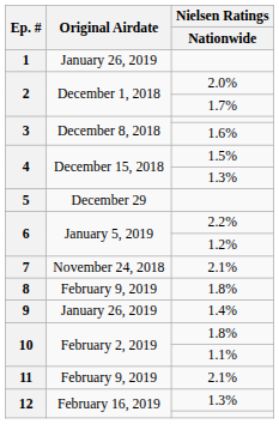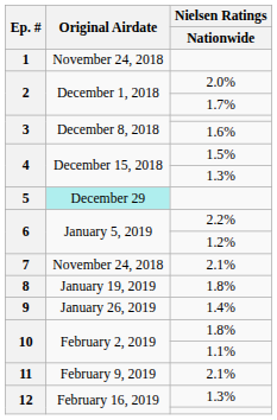 <table class="wikitable" style="text-align:center;">
 <tr>
 <th rowspan="2" style="width:40px;">Ep. #</th>
 <th rowspan="2" style="width:135px;">Original Airdate</th>
 <th width=110><strong>Nielsen Ratings</strong></th>
 </tr>
 <tr>
 <th><strong>Nationwide</strong></th>
 </tr>
 <tr>
 <th>1</th>
-<td>January 26, 2019</td>
+<td>November 24, 2018</td>
 <td></td>
 </tr>
 <tr>
 <th rowspan="2">2</th>
 <td rowspan="2">December 1, 2018</td>
 <td>2.0%</td>
 </tr>
 <tr>
 <td>1.7%</td>
 </tr>
 <tr>
 <th rowspan="2">3</th>
 <td rowspan="2">December 8, 2018</td>
 <td></td>
 </tr>
 <tr>
 <td>1.6%</td>
 </tr>
 <tr>
 <th rowspan="2">4</th>
 <td rowspan="2">December 15, 2018</td>
 <td>1.5%</td>
 </tr>
 <tr>
 <td>1.3%</td>
 </tr>
 <tr>
 <th>5</th>
-<td>December 29</td>
+<td style="background: paleturquoise;">December 29</td>
 <td></td>
 </tr>
 <tr>
 <th rowspan="2">6</th>
 <td rowspan="2">January 5, 2019</td>
 <td>2.2%</td>
 </tr>
 <tr>
 <td>1.2%</td>
 </tr>
 <tr>
 <th>7</th>
 <td>November 24, 2018</td>
 <td>2.1%</td>
 </tr>
 <tr>
 <th>8</th>
-<td>February 9, 2019</td>
+<td>January 19, 2019</td>
 <td>1.8%</td>
 </tr>
 <tr>
 <th>9</th>
 <td>January 26, 2019</td>
 <td>1.4%</td>
 </tr>
 <tr>
 <th rowspan="2">10</th>
 <td rowspan="2">February 2, 2019</td>
 <td>1.8%</td>
 </tr>
 <tr>
 <td>1.1%</td>
 </tr>
 <tr>
 <th>11</th>
 <td>February 9, 2019</td>
 <td>2.1%</td>
 </tr>
 <tr>
 <th rowspan="2">12</th>
 <td rowspan="2">February 16, 2019</td>
 <td>1.3%</td>
 </tr>
 <tr>
 <td></td>
 </tr>
 </table>
